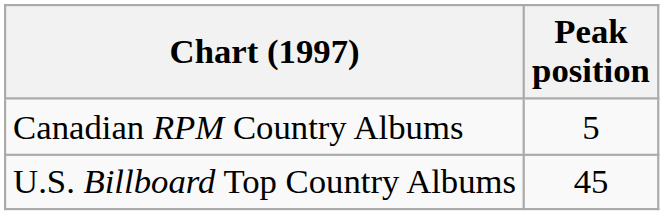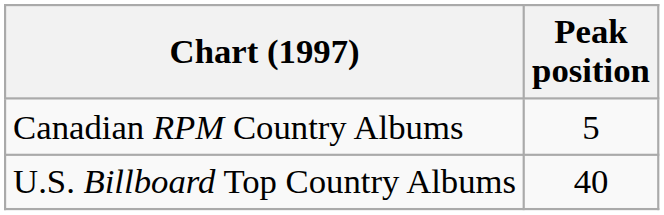 <table class="wikitable">
 <tr>
 <th>Chart (1997)</th>
 <th>Peak<br>position</th>
 </tr>
 <tr>
 <td>Canadian <em>RPM</em> Country Albums</td>
 <td align="center">5</td>
 </tr>
 <tr>
 <td>U.S. <em>Billboard</em> Top Country Albums</td>
-<td align="center">45</td>
+<td align="center">40</td>
 </tr>
 </table>
